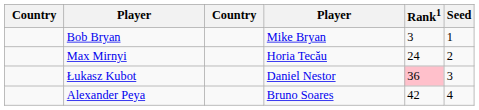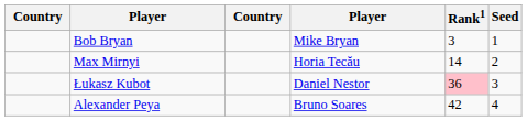 <table class="sortable wikitable">
 <tr>
 <th width="70">Country</th>
 <th width="175">Player</th>
 <th width="70">Country</th>
 <th width="175">Player</th>
 <th>Rank<sup>1</sup></th>
 <th>Seed</th>
 </tr>
 <tr>
 <td></td>
 <td><a href='#'>Bob Bryan</a></td>
 <td></td>
 <td><a href='#'>Mike Bryan</a></td>
 <td>3</td>
 <td>1</td>
 </tr>
 <tr>
 <td></td>
 <td><a href='#'>Max Mirnyi</a></td>
 <td></td>
 <td><a href='#'>Horia Tecău</a></td>
-<td>24</td>
+<td>14</td>
 <td>2</td>
 </tr>
 <tr>
 <td></td>
 <td><a href='#'>Łukasz Kubot</a></td>
 <td></td>
 <td><a href='#'>Daniel Nestor</a></td>
 <td style="background: pink;">36</td>
 <td>3</td>
 </tr>
 <tr>
 <td></td>
 <td><a href='#'>Alexander Peya</a></td>
 <td></td>
 <td><a href='#'>Bruno Soares</a></td>
 <td>42</td>
 <td>4</td>
 </tr>
 </table>
